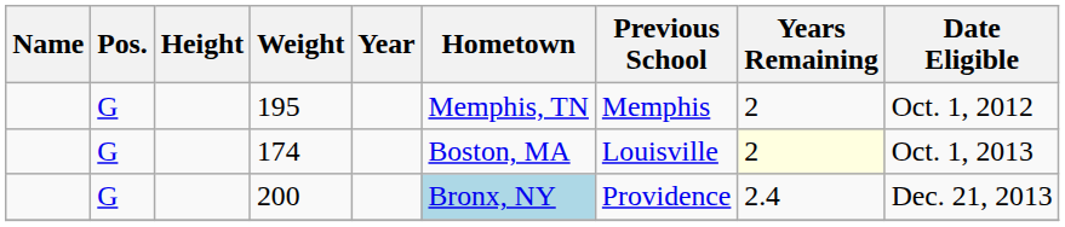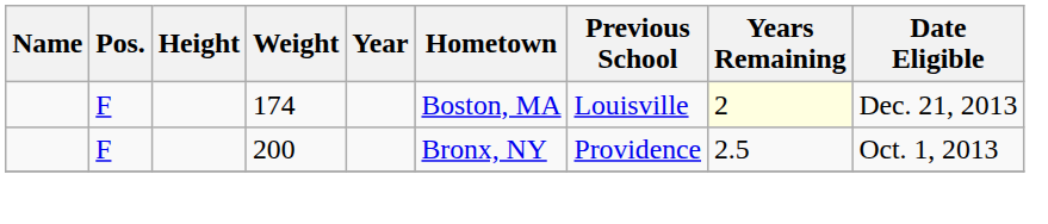 <table class="wikitable sortable" border="1">
 <tr>
 <th>Name</th>
 <th>Pos.</th>
 <th>Height</th>
 <th>Weight</th>
 <th>Year</th>
 <th>Hometown</th>
 <th class="unsortable">Previous<br>School</th>
 <th class="unsortable">Years<br>Remaining</th>
 <th class="unsortable">Date<br>Eligible</th>
 </tr>
 <tr>
 <td></td>
-<td><a href='#'>G</a></td>
-<td></td>
-<td>195</td>
-<td></td>
-<td><a href='#'>Memphis, TN</a></td>
-<td><a href='#'>Memphis</a></td>
-<td>2</td>
-<td>Oct. 1, 2012</td>
-</tr>
-<tr>
-<td></td>
-<td><a href='#'>G</a></td>
+<td><a href='#'>F</a></td>
 <td></td>
 <td>174</td>
 <td></td>
 <td><a href='#'>Boston, MA</a></td>
 <td><a href='#'>Louisville</a></td>
 <td style="background: lightyellow;">2</td>
-<td>Oct. 1, 2013</td>
+<td>Dec. 21, 2013</td>
 </tr>
 <tr>
 <td></td>
-<td><a href='#'>G</a></td>
+<td><a href='#'>F</a></td>
 <td></td>
 <td>200</td>
 <td></td>
-<td style="background: lightblue;"><a href='#'>Bronx, NY</a></td>
+<td><a href='#'>Bronx, NY</a></td>
 <td><a href='#'>Providence</a></td>
-<td>2.4</td>
-<td>Dec. 21, 2013</td>
+<td>2.5</td>
+<td>Oct. 1, 2013</td>
 </tr>
 <tr>
 </tr>
 </table>
